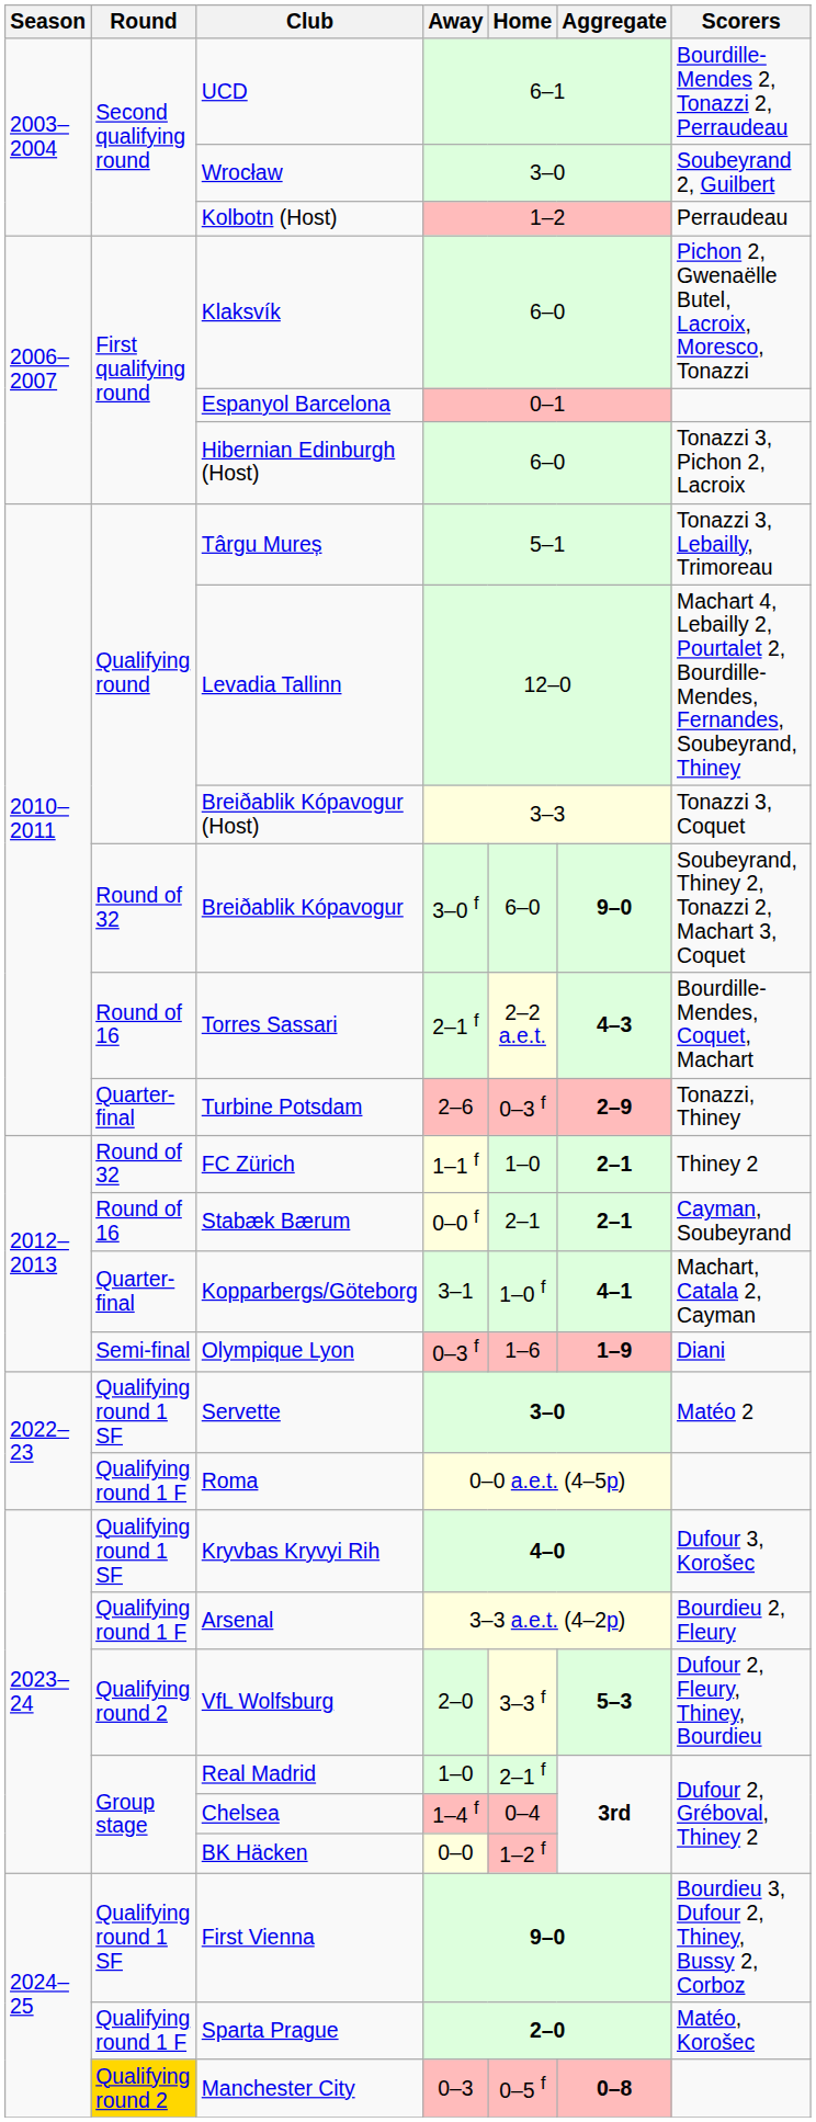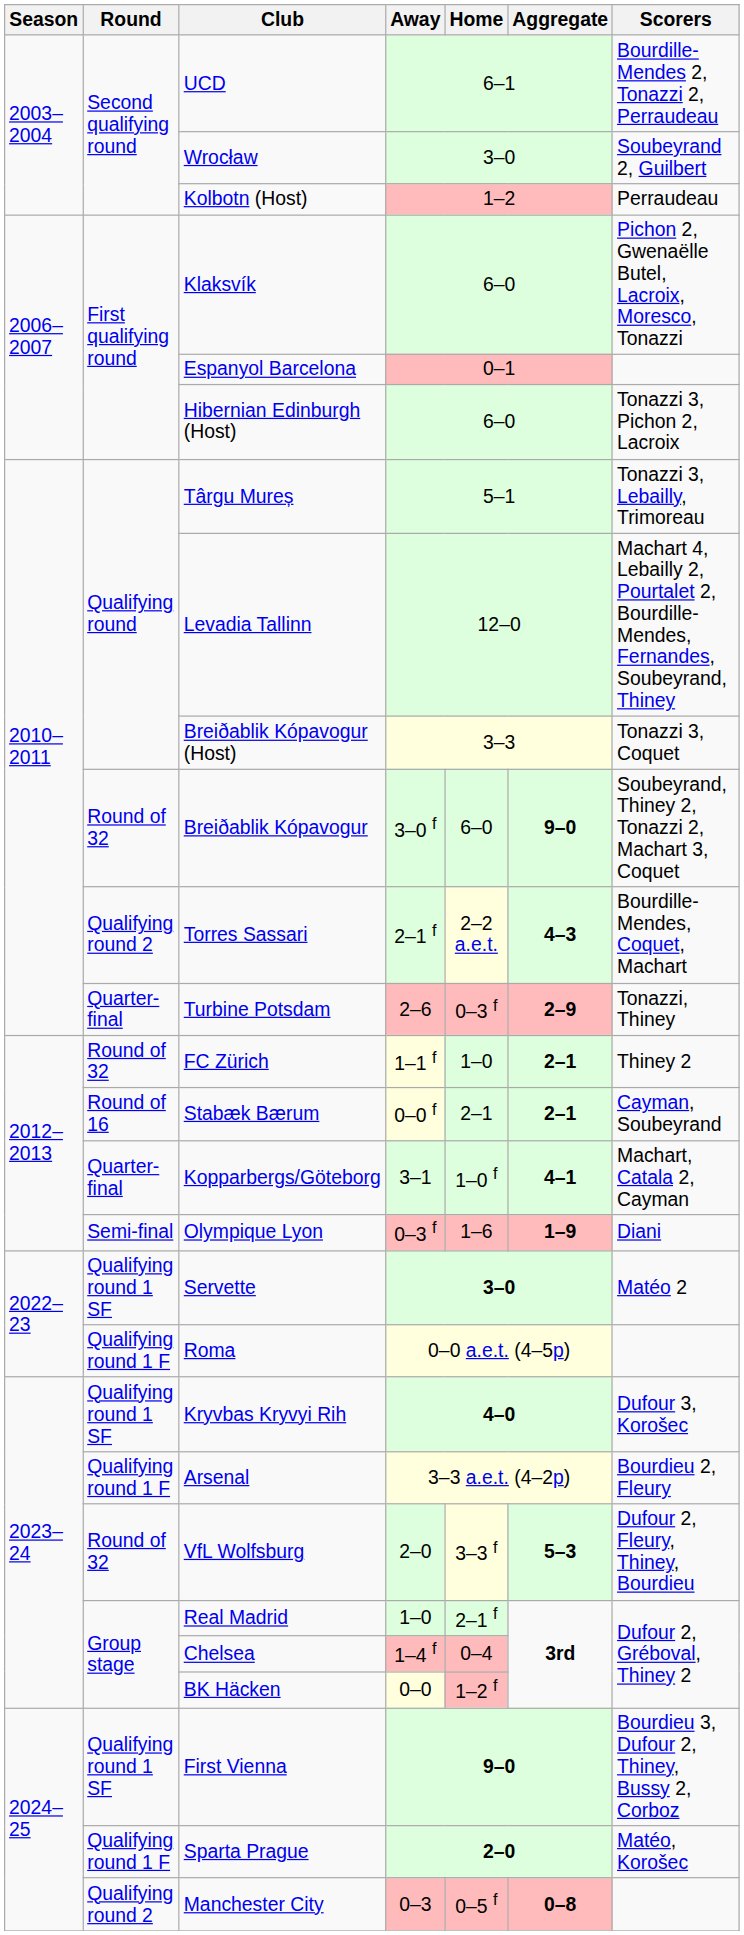 <table class="wikitable">
 <tr>
 <th>Season</th>
 <th>Round</th>
 <th>Club</th>
 <th>Away</th>
 <th>Home</th>
 <th>Aggregate</th>
 <th>Scorers</th>
 </tr>
 <tr>
 <td rowspan="3"><a href='#'>2003–2004</a></td>
 <td rowspan="3"><a href='#'>Second qualifying round</a></td>
 <td> <a href='#'>UCD</a></td>
 <td colspan="3" bgcolor="#ddffdd" style="text-align:center;">6–1</td>
 <td><a href='#'>Bourdille-Mendes</a> 2, <a href='#'>Tonazzi</a> 2, <a href='#'>Perraudeau</a></td>
 </tr>
 <tr>
 <td> <a href='#'>Wrocław</a></td>
 <td colspan="3" bgcolor="#ddffdd" style="text-align:center;">3–0</td>
 <td><a href='#'>Soubeyrand</a> 2, <a href='#'>Guilbert</a></td>
 </tr>
 <tr>
 <td> <a href='#'>Kolbotn</a> (Host)</td>
 <td colspan="3" bgcolor="#ffbbbb" style="text-align:center;">1–2</td>
 <td>Perraudeau</td>
 </tr>
 <tr>
 <td rowspan="3"><a href='#'>2006–2007</a></td>
 <td rowspan="3"><a href='#'>First qualifying round</a></td>
 <td> <a href='#'>Klaksvík</a></td>
 <td colspan="3" bgcolor="#ddffdd" style="text-align:center;">6–0</td>
 <td><a href='#'>Pichon</a> 2, Gwenaëlle Butel, <a href='#'>Lacroix</a>, <a href='#'>Moresco</a>, Tonazzi</td>
 </tr>
 <tr>
 <td> <a href='#'>Espanyol Barcelona</a></td>
 <td colspan="3" bgcolor="#ffbbbb" style="text-align:center;">0–1</td>
 <td></td>
 </tr>
 <tr>
 <td> <a href='#'>Hibernian Edinburgh</a> (Host)</td>
 <td colspan="3" bgcolor="#ddffdd" style="text-align:center;">6–0</td>
 <td>Tonazzi 3, Pichon 2, Lacroix</td>
 </tr>
 <tr>
 <td rowspan="6"><a href='#'>2010–2011</a></td>
 <td rowspan="3"><a href='#'>Qualifying round</a></td>
 <td> <a href='#'>Târgu Mureș</a></td>
 <td colspan="3" bgcolor="#ddffdd" style="text-align:center;">5–1</td>
 <td>Tonazzi 3, <a href='#'>Lebailly</a>, Trimoreau</td>
 </tr>
 <tr>
 <td> <a href='#'>Levadia Tallinn</a></td>
 <td colspan="3" bgcolor="#ddffdd" style="text-align:center;">12–0</td>
 <td>Machart 4, Lebailly 2, <a href='#'>Pourtalet</a> 2, Bourdille-Mendes, <a href='#'>Fernandes</a>, Soubeyrand, <a href='#'>Thiney</a></td>
 </tr>
 <tr>
 <td> <a href='#'>Breiðablik Kópavogur</a> (Host)</td>
 <td colspan="3" bgcolor="#ffffdd" style="text-align:center;">3–3</td>
 <td>Tonazzi 3, Coquet</td>
 </tr>
 <tr>
 <td><a href='#'>Round of 32</a></td>
 <td> <a href='#'>Breiðablik Kópavogur</a></td>
 <td bgcolor="#ddffdd" style="text-align:center;">3–0 <sup>f</sup></td>
 <td bgcolor="#ddffdd" style="text-align:center;">6–0</td>
 <td bgcolor="#ddffdd" style="text-align:center;"><strong>9–0</strong></td>
 <td>Soubeyrand, Thiney 2, Tonazzi 2, Machart 3, Coquet</td>
 </tr>
 <tr>
-<td><a href='#'>Round of 16</a></td>
+<td><a href='#'>Qualifying round 2</a></td>
 <td> <a href='#'>Torres Sassari</a></td>
 <td bgcolor="#ddffdd" style="text-align:center;">2–1 <sup>f</sup></td>
 <td bgcolor="#ffffdd" style="text-align:center;">2–2 <a href='#'>a.e.t.</a></td>
 <td bgcolor="#ddffdd" style="text-align:center;"><strong>4–3</strong></td>
 <td>Bourdille-Mendes, <a href='#'>Coquet</a>, Machart</td>
 </tr>
 <tr>
 <td><a href='#'>Quarter-final</a></td>
 <td> <a href='#'>Turbine Potsdam</a></td>
 <td bgcolor="#ffbbbb" style="text-align:center;">2–6</td>
 <td bgcolor="#ffbbbb" style="text-align:center;">0–3 <sup>f</sup></td>
 <td bgcolor="#ffbbbb" style="text-align:center;"><strong>2–9</strong></td>
 <td>Tonazzi, Thiney</td>
 </tr>
 <tr>
 <td rowspan="4"><a href='#'>2012–2013</a></td>
 <td><a href='#'>Round of 32</a></td>
 <td> <a href='#'>FC Zürich</a></td>
 <td bgcolor="#ffffdd" style="text-align:center;">1–1 <sup>f</sup></td>
 <td bgcolor="#ddffdd" style="text-align:center;">1–0</td>
 <td bgcolor="#ddffdd" style="text-align:center;"><strong>2–1</strong></td>
 <td>Thiney 2</td>
 </tr>
 <tr>
 <td><a href='#'>Round of 16</a></td>
 <td> <a href='#'>Stabæk Bærum</a></td>
 <td bgcolor="#ffffdd" style="text-align:center;">0–0 <sup>f</sup></td>
 <td bgcolor="#ddffdd" style="text-align:center;">2–1</td>
 <td bgcolor="#ddffdd" style="text-align:center;"><strong>2–1</strong></td>
 <td><a href='#'>Cayman</a>, Soubeyrand</td>
 </tr>
 <tr>
 <td><a href='#'>Quarter-final</a></td>
 <td> <a href='#'>Kopparbergs/Göteborg</a></td>
 <td bgcolor="#ddffdd" style="text-align:center;">3–1</td>
 <td bgcolor="#ddffdd" style="text-align:center;">1–0 <sup>f</sup></td>
 <td bgcolor="#ddffdd" style="text-align:center;"><strong>4–1</strong></td>
 <td>Machart, <a href='#'>Catala</a> 2, Cayman</td>
 </tr>
 <tr>
 <td><a href='#'>Semi-final</a></td>
 <td> <a href='#'>Olympique Lyon</a></td>
 <td bgcolor="#ffbbbb" style="text-align:center;">0–3 <sup>f</sup></td>
 <td bgcolor="#ffbbbb" style="text-align:center;">1–6</td>
 <td bgcolor="#ffbbbb" style="text-align:center;"><strong>1–9</strong></td>
 <td><a href='#'>Diani</a></td>
 </tr>
 <tr>
 <td rowspan="2"><a href='#'>2022–23</a></td>
 <td><a href='#'>Qualifying round 1 SF</a></td>
 <td> <a href='#'>Servette</a></td>
 <td bgcolor="#ddffdd" style="text-align:center;" colspan=3><strong>3–0</strong></td>
 <td><a href='#'>Matéo</a> 2</td>
 </tr>
 <tr>
 <td><a href='#'>Qualifying round 1 F</a></td>
 <td> <a href='#'>Roma</a></td>
 <td bgcolor="#ffffdd" style="text-align:center;" colspan=3>0–0 <a href='#'>a.e.t.</a> (4–5<a href='#'>p</a>)</td>
 <td></td>
 </tr>
 <tr>
 <td rowspan="6"><a href='#'>2023–24</a></td>
 <td><a href='#'>Qualifying round 1 SF</a></td>
 <td> <a href='#'>Kryvbas Kryvyi Rih</a></td>
 <td bgcolor="#ddffdd" style="text-align:center;" colspan=3><strong>4–0</strong></td>
 <td><a href='#'>Dufour</a> 3, <a href='#'>Korošec</a></td>
 </tr>
 <tr>
 <td><a href='#'>Qualifying round 1 F</a></td>
 <td> <a href='#'>Arsenal</a></td>
 <td bgcolor="#ffffdd" style="text-align:center;" colspan=3>3–3 <a href='#'>a.e.t.</a> (4–2<a href='#'>p</a>)</td>
 <td><a href='#'>Bourdieu</a> 2, <a href='#'>Fleury</a></td>
 </tr>
 <tr>
-<td><a href='#'>Qualifying round 2</a></td>
+<td><a href='#'>Round of 32</a></td>
 <td> <a href='#'>VfL Wolfsburg</a></td>
 <td bgcolor="#ddffdd" style="text-align:center;">2–0</td>
 <td bgcolor="#ffffdd" style="text-align:center;">3–3 <sup>f</sup></td>
 <td bgcolor="#ddffdd" style="text-align:center;"><strong>5–3</strong></td>
 <td><a href='#'>Dufour</a> 2, <a href='#'>Fleury</a>, <a href='#'>Thiney</a>, <a href='#'>Bourdieu</a></td>
 </tr>
 <tr>
 <td rowspan="3"><a href='#'>Group stage</a></td>
 <td> <a href='#'>Real Madrid</a></td>
 <td bgcolor="#ddffdd" style="text-align:center;">1–0</td>
 <td bgcolor="#ddffdd" style="text-align:center;">2–1 <sup>f</sup></td>
 <td rowspan="3" style="text-align:center;"><strong>3rd</strong></td>
 <td rowspan="3"><a href='#'>Dufour</a> 2, <a href='#'>Gréboval</a>, <a href='#'>Thiney</a> 2</td>
 </tr>
 <tr>
 <td> <a href='#'>Chelsea</a></td>
 <td bgcolor="#ffbbbb" style="text-align:center;">1–4 <sup>f</sup></td>
 <td bgcolor="#ffbbbb" style="text-align:center;">0–4</td>
 </tr>
 <tr>
 <td> <a href='#'>BK Häcken</a></td>
 <td bgcolor="#ffffdd" style="text-align:center;">0–0</td>
 <td bgcolor="#ffbbbb" style="text-align:center;">1–2 <sup>f</sup></td>
 </tr>
 <tr>
 <td rowspan="3"><a href='#'>2024–25</a></td>
 <td><a href='#'>Qualifying round 1 SF</a></td>
 <td> <a href='#'>First Vienna</a></td>
 <td bgcolor="#ddffdd" style="text-align:center;" colspan=3><strong>9–0</strong></td>
 <td><a href='#'>Bourdieu</a> 3, <a href='#'>Dufour</a> 2, <a href='#'>Thiney</a>, <a href='#'>Bussy</a> 2, <a href='#'>Corboz</a></td>
 </tr>
 <tr>
 <td><a href='#'>Qualifying round 1 F</a></td>
 <td> <a href='#'>Sparta Prague</a></td>
 <td bgcolor="#ddffdd" style="text-align:center;" colspan=3><strong>2–0</strong></td>
 <td><a href='#'>Matéo</a>, <a href='#'>Korošec</a></td>
 </tr>
 <tr>
-<td style="background: gold;"><a href='#'>Qualifying round 2</a></td>
+<td><a href='#'>Qualifying round 2</a></td>
 <td> <a href='#'>Manchester City</a></td>
 <td bgcolor="#ffbbbb" style="text-align:center;">0–3</td>
 <td bgcolor="#ffbbbb" style="text-align:center;">0–5 <sup>f</sup></td>
 <td bgcolor="#ffbbbb" style="text-align:center;"><strong>0–8</strong></td>
 <td></td>
 </tr>
 </table>
